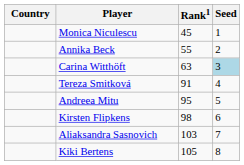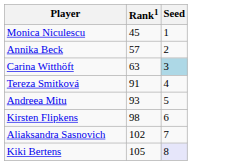 <table class="sortable wikitable">
 <tr>
-<th width="70">Country</th>
 <th width="175">Player</th>
 <th>Rank<sup>1</sup></th>
 <th>Seed</th>
 </tr>
 <tr>
-<td></td>
 <td><a href='#'>Monica Niculescu</a></td>
 <td>45</td>
 <td>1</td>
 </tr>
 <tr>
-<td></td>
 <td><a href='#'>Annika Beck</a></td>
-<td>55</td>
+<td>57</td>
 <td>2</td>
 </tr>
 <tr>
-<td></td>
 <td><a href='#'>Carina Witthöft</a></td>
 <td>63</td>
 <td style="background: lightblue;">3</td>
 </tr>
 <tr>
-<td></td>
 <td><a href='#'>Tereza Smitková</a></td>
 <td>91</td>
 <td>4</td>
 </tr>
 <tr>
-<td></td>
 <td><a href='#'>Andreea Mitu</a></td>
-<td>95</td>
+<td>93</td>
 <td>5</td>
 </tr>
 <tr>
-<td></td>
 <td><a href='#'>Kirsten Flipkens</a></td>
 <td>98</td>
 <td>6</td>
 </tr>
 <tr>
-<td></td>
 <td><a href='#'>Aliaksandra Sasnovich</a></td>
-<td>103</td>
+<td>102</td>
 <td>7</td>
 </tr>
 <tr>
-<td></td>
 <td><a href='#'>Kiki Bertens</a></td>
 <td>105</td>
-<td>8</td>
+<td style="background: lavender;">8</td>
 </tr>
 </table>
